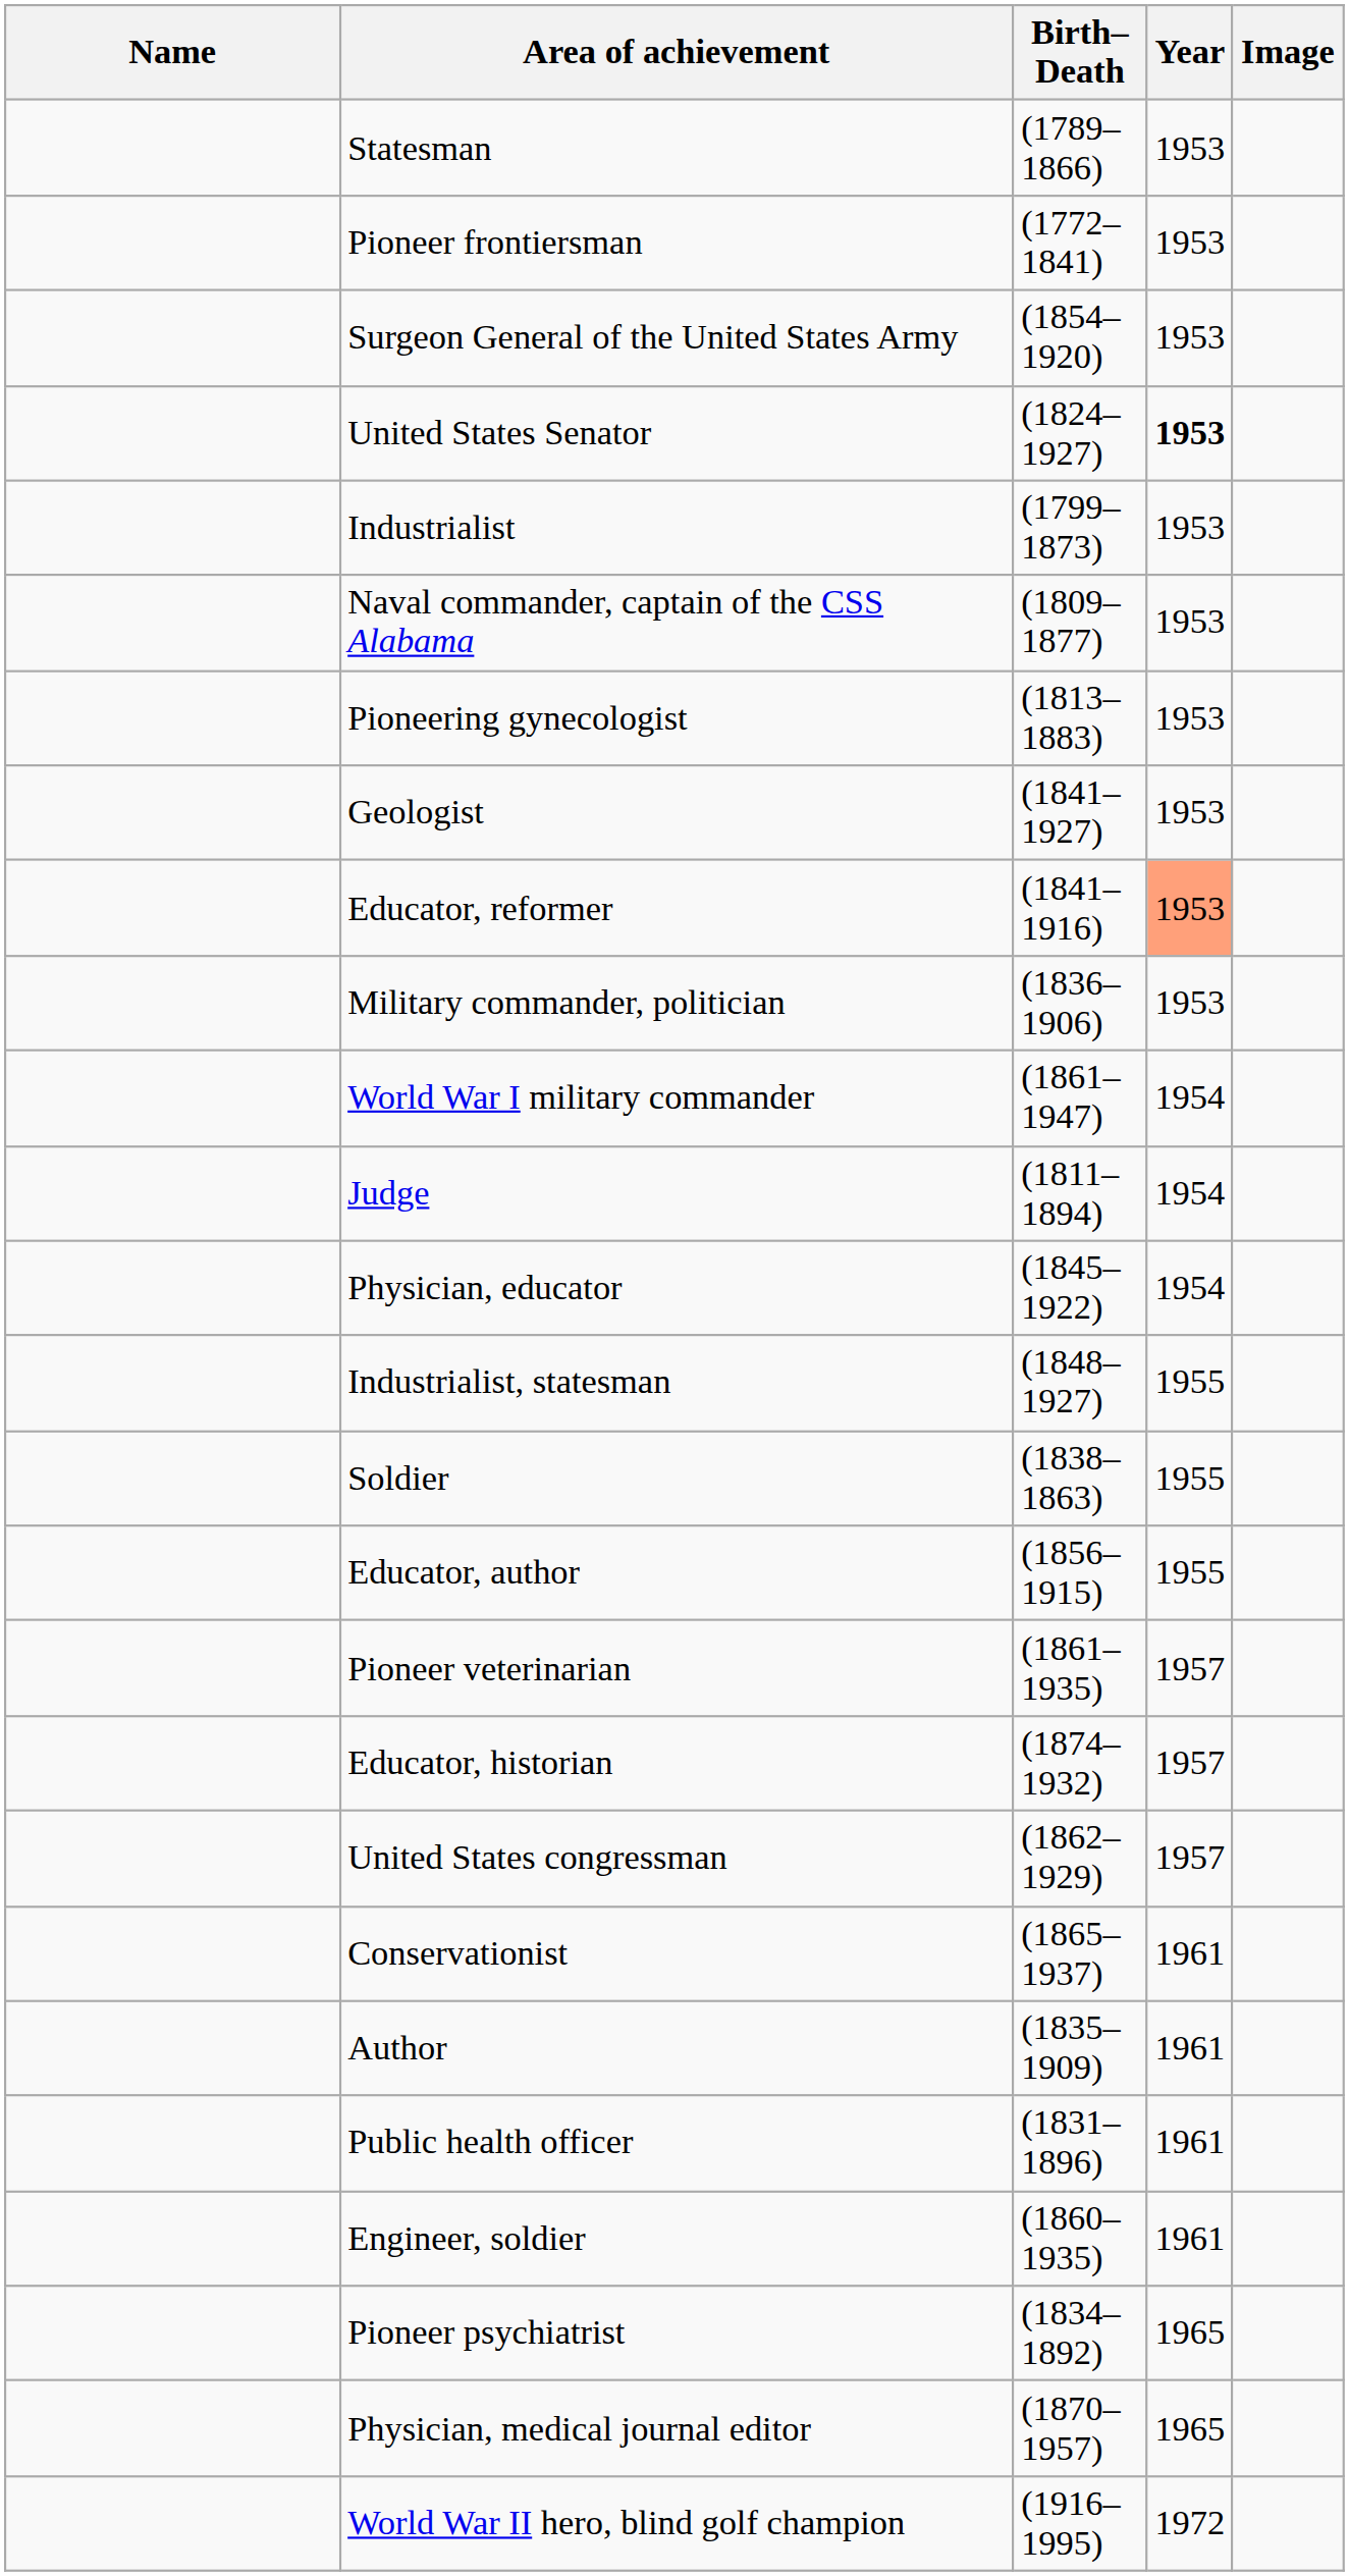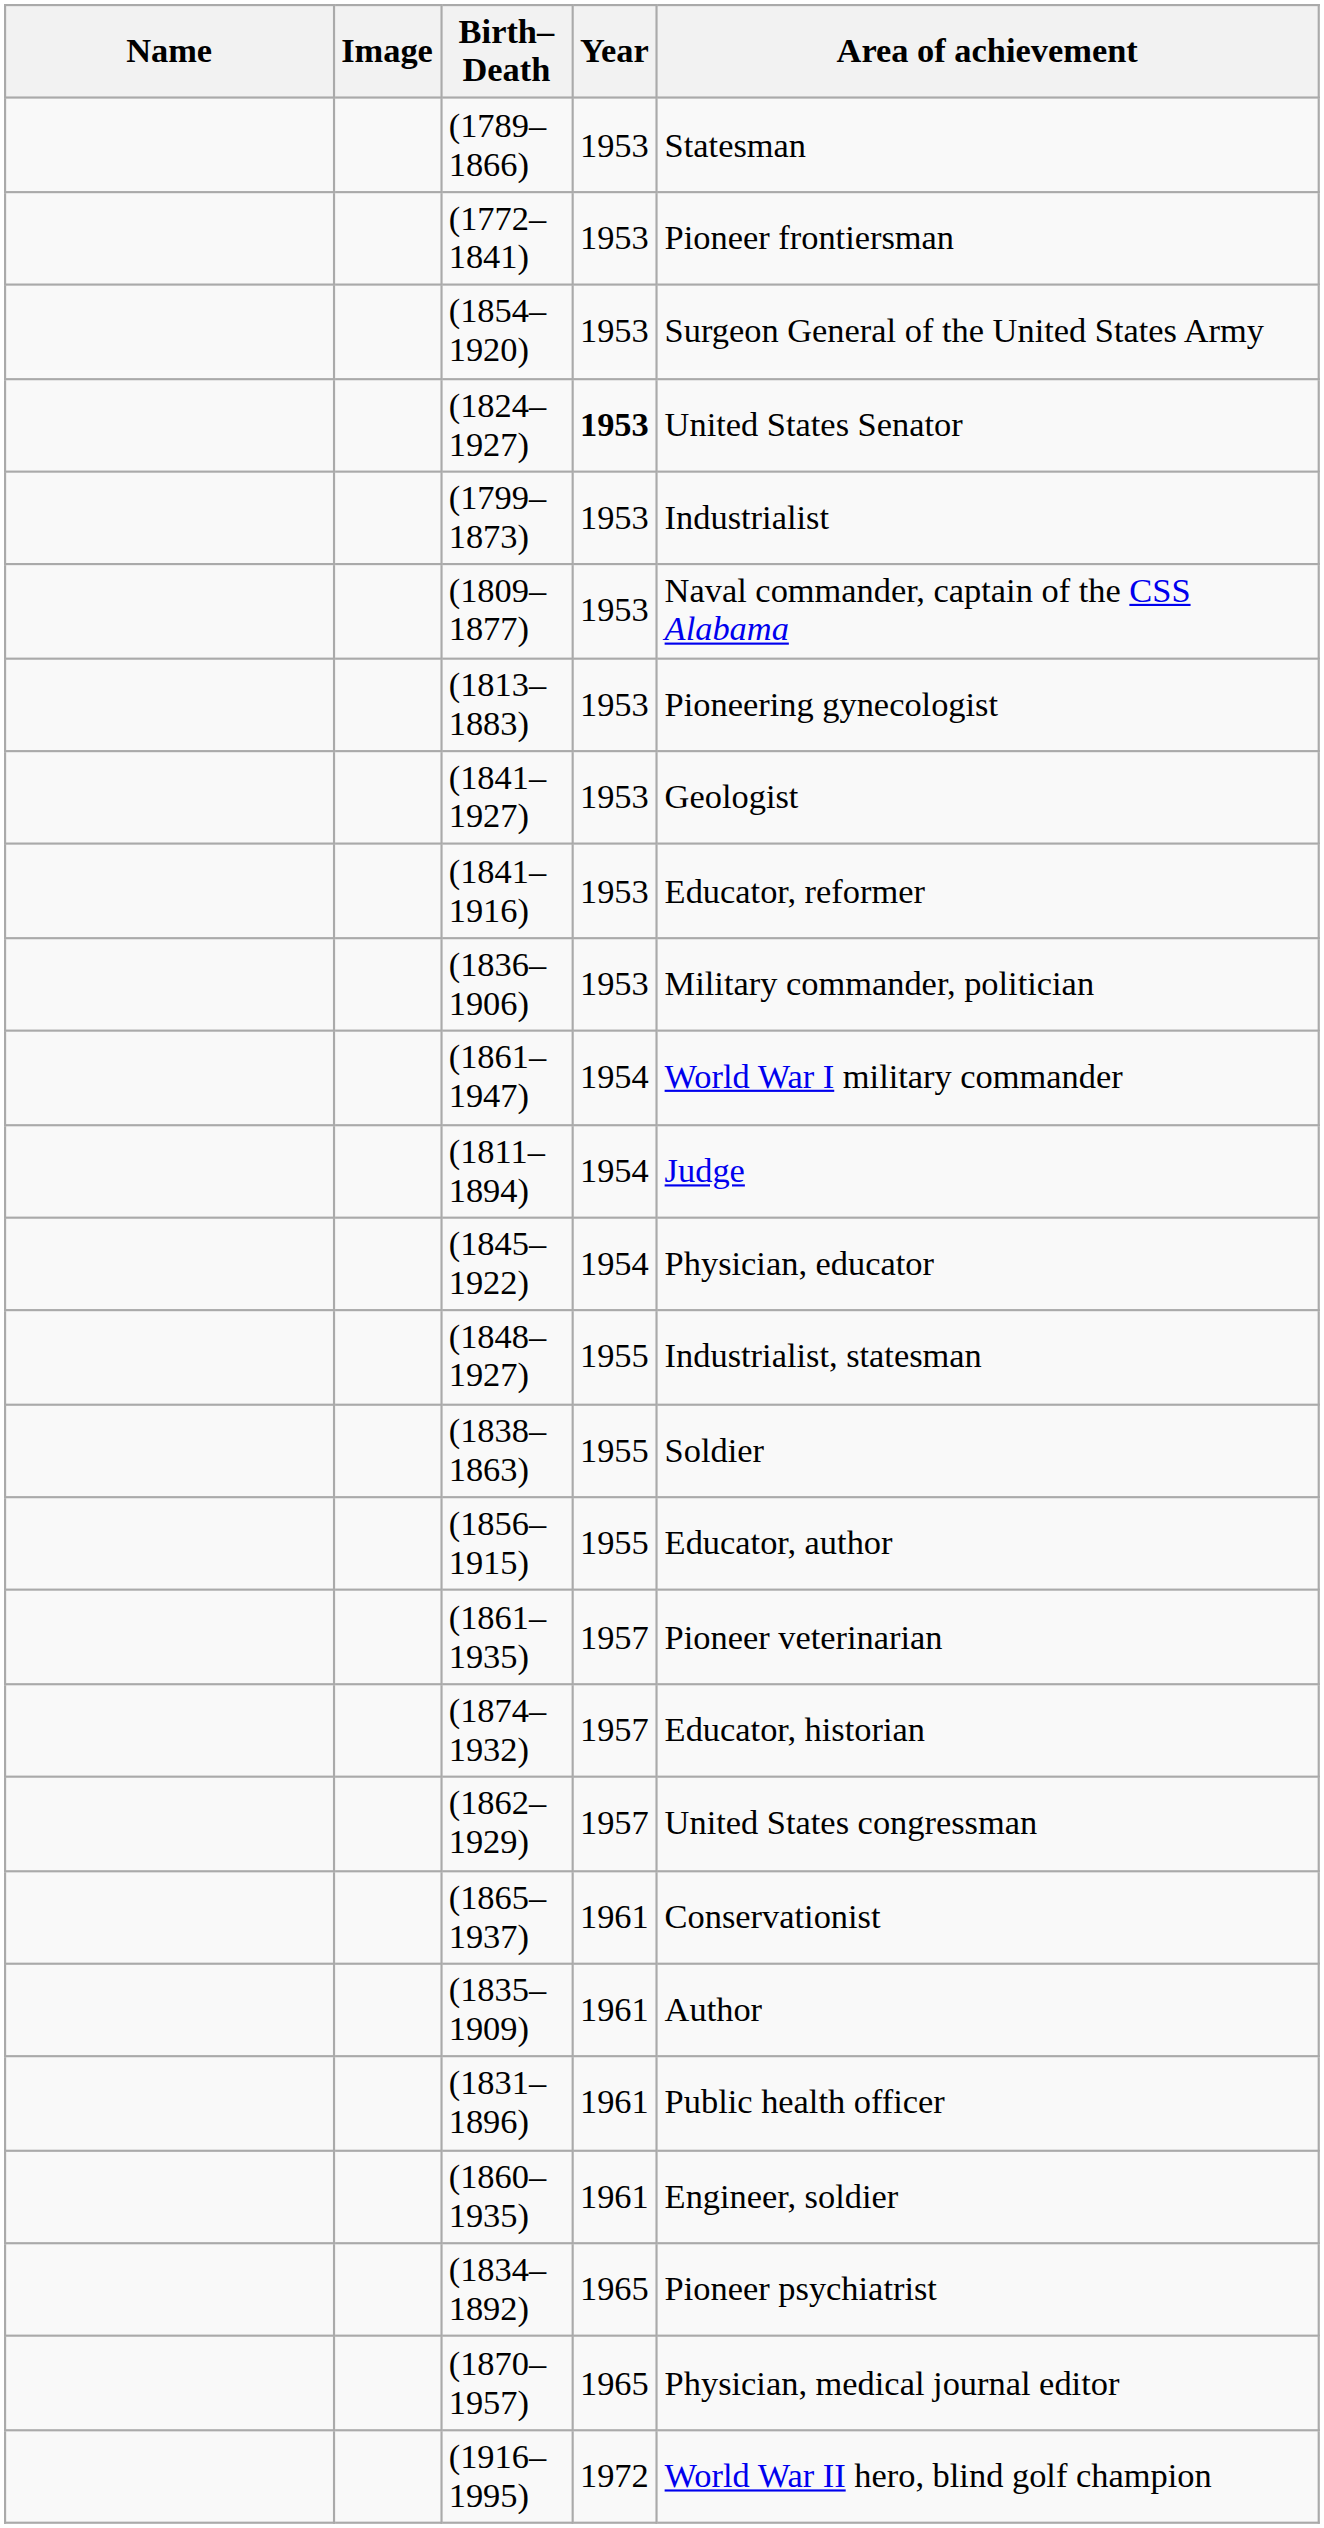 <table class="wikitable sortable" style="width:98%">
 <tr>
 <th width = 25%><strong>Name</strong></th>
-<th class="unsortable"><strong>Area of achievement</strong></th>
+<th width = 8% class="unsortable"><strong>Image</strong></th>
 <th width = 10%><strong>Birth–Death</strong></th>
 <th width = 5%><strong>Year</strong></th>
-<th width = 8% class="unsortable"><strong>Image</strong></th>
+<th class="unsortable"><strong>Area of achievement</strong></th>
 </tr>
 <tr>
 <td></td>
-<td>Statesman</td>
+<td></td>
 <td>(1789–1866)</td>
 <td>1953</td>
-<td></td>
+<td>Statesman</td>
 </tr>
 <tr>
 <td></td>
-<td>Pioneer frontiersman</td>
+<td></td>
 <td>(1772–1841)</td>
 <td>1953</td>
-<td></td>
+<td>Pioneer frontiersman</td>
 </tr>
 <tr>
 <td></td>
-<td>Surgeon General of the United States Army</td>
+<td></td>
 <td>(1854–1920)</td>
 <td>1953</td>
-<td></td>
+<td>Surgeon General of the United States Army</td>
 </tr>
 <tr>
 <td></td>
-<td>United States Senator</td>
+<td></td>
 <td>(1824–1927)</td>
 <td><strong>1953</strong></td>
-<td></td>
+<td>United States Senator</td>
 </tr>
 <tr>
 <td></td>
-<td>Industrialist</td>
+<td></td>
 <td>(1799–1873)</td>
 <td>1953</td>
-<td></td>
+<td>Industrialist</td>
 </tr>
 <tr>
 <td></td>
-<td>Naval commander, captain of the <a href='#'>CSS <em>Alabama</em></a></td>
+<td></td>
 <td>(1809–1877)</td>
 <td>1953</td>
-<td></td>
+<td>Naval commander, captain of the <a href='#'>CSS <em>Alabama</em></a></td>
 </tr>
 <tr>
 <td></td>
-<td>Pioneering gynecologist</td>
+<td></td>
 <td>(1813–1883)</td>
 <td>1953</td>
-<td></td>
+<td>Pioneering gynecologist</td>
 </tr>
 <tr>
 <td></td>
-<td>Geologist</td>
+<td></td>
 <td>(1841–1927)</td>
 <td>1953</td>
-<td></td>
+<td>Geologist</td>
 </tr>
 <tr>
 <td></td>
+<td></td>
+<td>(1841–1916)</td>
+<td>1953</td>
 <td>Educator, reformer</td>
-<td>(1841–1916)</td>
-<td style="background: lightsalmon;">1953</td>
-<td></td>
 </tr>
 <tr>
 <td></td>
-<td>Military commander, politician</td>
+<td></td>
 <td>(1836–1906)</td>
 <td>1953</td>
-<td></td>
+<td>Military commander, politician</td>
 </tr>
 <tr>
 <td></td>
-<td><a href='#'>World War I</a> military commander</td>
+<td></td>
 <td>(1861–1947)</td>
 <td>1954</td>
-<td></td>
+<td><a href='#'>World War I</a> military commander</td>
 </tr>
 <tr>
 <td></td>
-<td><a href='#'>Judge</a></td>
+<td></td>
 <td>(1811–1894)</td>
 <td>1954</td>
-<td></td>
+<td><a href='#'>Judge</a></td>
 </tr>
 <tr>
 <td></td>
-<td>Physician, educator</td>
+<td></td>
 <td>(1845–1922)</td>
 <td>1954</td>
-<td></td>
+<td>Physician, educator</td>
 </tr>
 <tr>
 <td></td>
-<td>Industrialist, statesman</td>
+<td></td>
 <td>(1848–1927)</td>
 <td>1955</td>
-<td></td>
+<td>Industrialist, statesman</td>
 </tr>
 <tr>
 <td></td>
-<td>Soldier</td>
+<td></td>
 <td>(1838–1863)</td>
 <td>1955</td>
-<td></td>
+<td>Soldier</td>
 </tr>
 <tr>
 <td></td>
-<td>Educator, author</td>
+<td></td>
 <td>(1856–1915)</td>
 <td>1955</td>
-<td></td>
+<td>Educator, author</td>
 </tr>
 <tr>
 <td></td>
-<td>Pioneer veterinarian</td>
+<td></td>
 <td>(1861–1935)</td>
 <td>1957</td>
-<td></td>
+<td>Pioneer veterinarian</td>
 </tr>
 <tr>
 <td></td>
-<td>Educator, historian</td>
+<td></td>
 <td>(1874–1932)</td>
 <td>1957</td>
-<td></td>
+<td>Educator, historian</td>
 </tr>
 <tr>
 <td></td>
-<td>United States congressman</td>
+<td></td>
 <td>(1862–1929)</td>
 <td>1957</td>
-<td></td>
+<td>United States congressman</td>
 </tr>
 <tr>
 <td></td>
-<td>Conservationist</td>
+<td></td>
 <td>(1865–1937)</td>
 <td>1961</td>
-<td></td>
+<td>Conservationist</td>
 </tr>
 <tr>
 <td></td>
-<td>Author</td>
+<td></td>
 <td>(1835–1909)</td>
 <td>1961</td>
-<td></td>
+<td>Author</td>
 </tr>
 <tr>
 <td></td>
-<td>Public health officer</td>
+<td></td>
 <td>(1831–1896)</td>
 <td>1961</td>
-<td></td>
+<td>Public health officer</td>
 </tr>
 <tr>
 <td></td>
-<td>Engineer, soldier</td>
+<td></td>
 <td>(1860–1935)</td>
 <td>1961</td>
-<td></td>
+<td>Engineer, soldier</td>
 </tr>
 <tr>
 <td></td>
-<td>Pioneer psychiatrist</td>
+<td></td>
 <td>(1834–1892)</td>
 <td>1965</td>
-<td></td>
+<td>Pioneer psychiatrist</td>
 </tr>
 <tr>
 <td></td>
-<td>Physician, medical journal editor</td>
+<td></td>
 <td>(1870–1957)</td>
 <td>1965</td>
-<td></td>
+<td>Physician, medical journal editor</td>
 </tr>
 <tr>
 <td></td>
-<td><a href='#'>World War II</a> hero, blind golf champion</td>
+<td></td>
 <td>(1916–1995)</td>
 <td>1972</td>
-<td></td>
+<td><a href='#'>World War II</a> hero, blind golf champion</td>
 </tr>
 </table>
